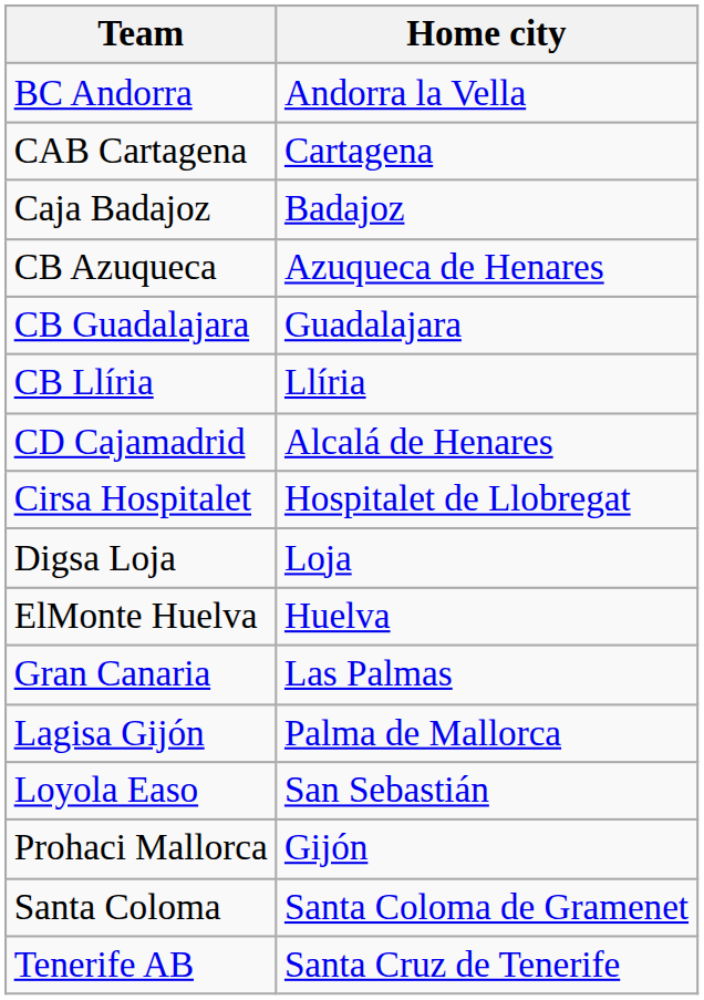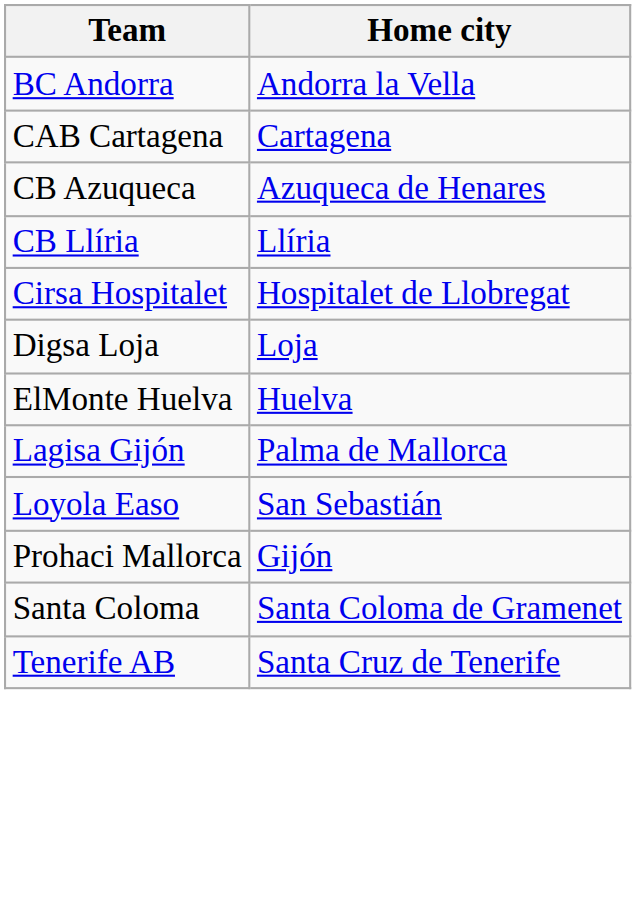 <table class="wikitable sortable">
 <tr>
 <th>Team</th>
 <th>Home city</th>
 </tr>
 <tr>
 <td><a href='#'>BC Andorra</a></td>
 <td> <a href='#'>Andorra la Vella</a></td>
 </tr>
 <tr>
 <td>CAB Cartagena</td>
 <td><a href='#'>Cartagena</a></td>
 </tr>
 <tr>
-<td>Caja Badajoz</td>
-<td><a href='#'>Badajoz</a></td>
-</tr>
-<tr>
 <td>CB Azuqueca</td>
 <td><a href='#'>Azuqueca de Henares</a></td>
 </tr>
 <tr>
-<td><a href='#'>CB Guadalajara</a></td>
-<td><a href='#'>Guadalajara</a></td>
-</tr>
-<tr>
 <td><a href='#'>CB Llíria</a></td>
 <td><a href='#'>Llíria</a></td>
-</tr>
-<tr>
-<td><a href='#'>CD Cajamadrid</a></td>
-<td><a href='#'>Alcalá de Henares</a></td>
 </tr>
 <tr>
 <td><a href='#'>Cirsa Hospitalet</a></td>
 <td><a href='#'>Hospitalet de Llobregat</a></td>
 </tr>
 <tr>
 <td>Digsa Loja</td>
 <td><a href='#'>Loja</a></td>
 </tr>
 <tr>
 <td>ElMonte Huelva</td>
 <td><a href='#'>Huelva</a></td>
-</tr>
-<tr>
-<td><a href='#'>Gran Canaria</a></td>
-<td><a href='#'>Las Palmas</a></td>
 </tr>
 <tr>
 <td><a href='#'>Lagisa Gijón</a></td>
 <td><a href='#'>Palma de Mallorca</a></td>
 </tr>
 <tr>
 <td><a href='#'>Loyola Easo</a></td>
 <td><a href='#'>San Sebastián</a></td>
 </tr>
 <tr>
 <td>Prohaci Mallorca</td>
 <td><a href='#'>Gijón</a></td>
 </tr>
 <tr>
 <td>Santa Coloma</td>
 <td><a href='#'>Santa Coloma de Gramenet</a></td>
 </tr>
 <tr>
 <td><a href='#'>Tenerife AB</a></td>
 <td><a href='#'>Santa Cruz de Tenerife</a></td>
 </tr>
 </table>
